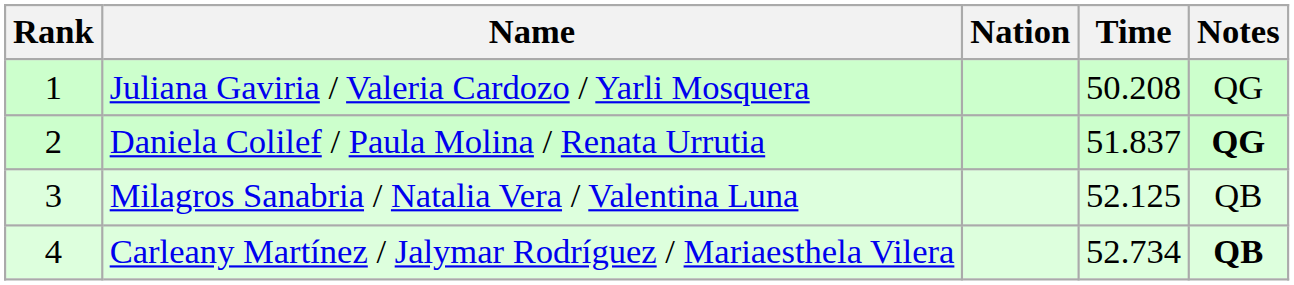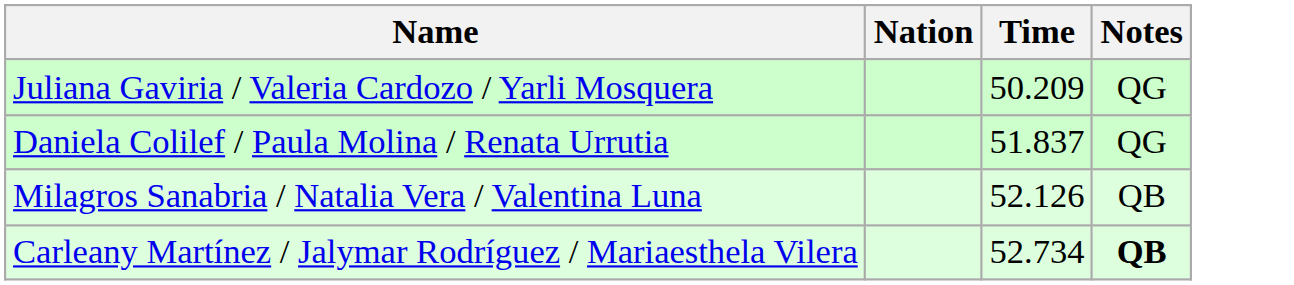 <table class="wikitable" style="text-align:center">
 <tr>
-<th>Rank</th>
 <th>Name</th>
 <th>Nation</th>
 <th>Time</th>
 <th>Notes</th>
 </tr>
 <tr bgcolor=ccffcc>
-<td>1</td>
 <td align=left><a href='#'>Juliana Gaviria</a> / <a href='#'>Valeria Cardozo</a> / <a href='#'>Yarli Mosquera</a></td>
 <td align=left></td>
-<td>50.208</td>
+<td>50.209</td>
 <td>QG</td>
 </tr>
 <tr bgcolor=ccffcc>
-<td>2</td>
 <td align=left><a href='#'>Daniela Colilef</a> / <a href='#'>Paula Molina</a> / <a href='#'>Renata Urrutia</a></td>
 <td align=left></td>
 <td>51.837</td>
-<td><strong>QG</strong></td>
+<td>QG</td>
 </tr>
 <tr bgcolor=ddffdd>
-<td>3</td>
 <td align=left><a href='#'>Milagros Sanabria</a> / <a href='#'>Natalia Vera</a> / <a href='#'>Valentina Luna</a></td>
 <td align=left></td>
-<td>52.125</td>
+<td>52.126</td>
 <td>QB</td>
 </tr>
 <tr bgcolor=ddffdd>
-<td>4</td>
 <td align=left><a href='#'>Carleany Martínez</a> / <a href='#'>Jalymar Rodríguez</a> / <a href='#'>Mariaesthela Vilera</a></td>
 <td align=left></td>
 <td>52.734</td>
 <td><strong>QB</strong></td>
 </tr>
 </table>
